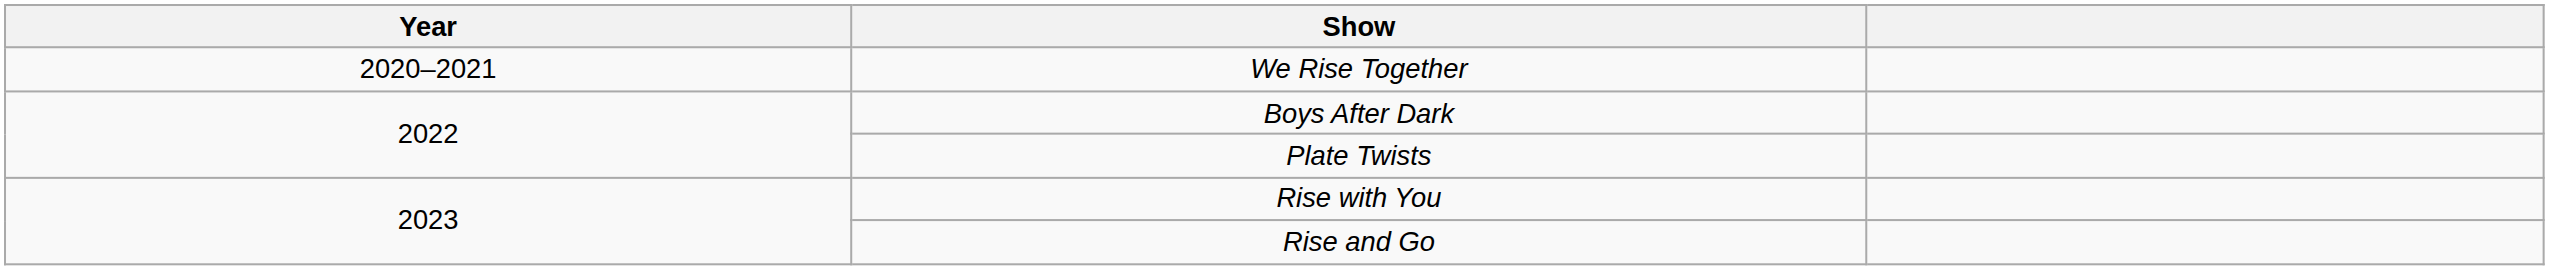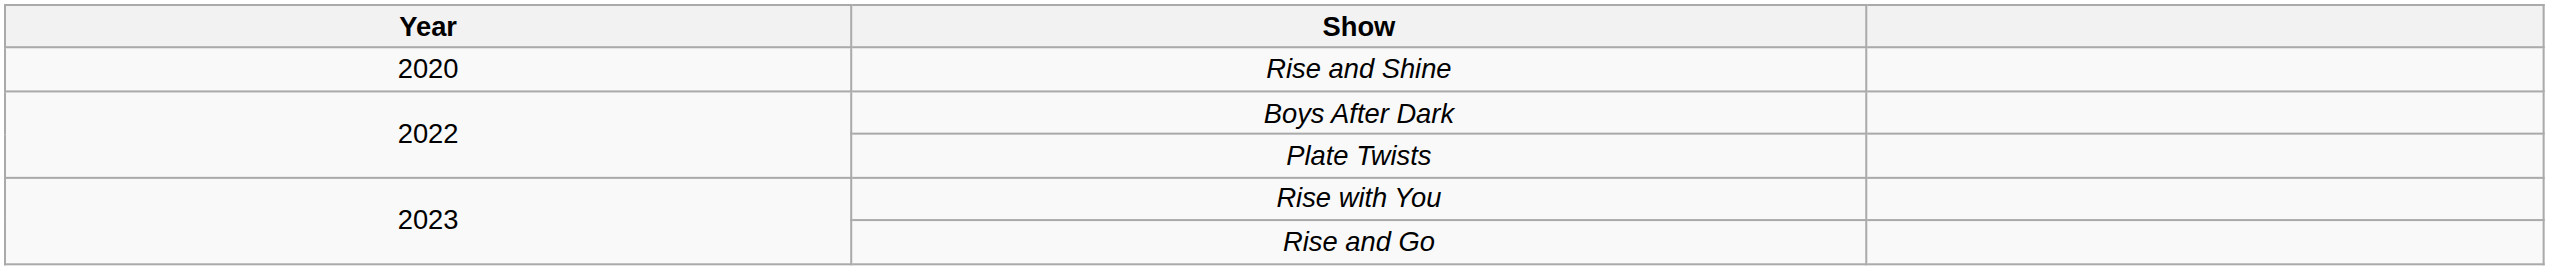 <table class="wikitable sortable" style="font-size:85%; text-align:center; width:100%">
 <tr>
 <th scope="col" width="25%">Year</th>
 <th scope="col" width="30%">Show</th>
 <th scope="col" width="20%"></th>
 </tr>
 <tr>
-<td>2020–2021</td>
-<td><em>We Rise Together</em></td>
+<td>2020</td>
+<td><em>Rise and Shine</em></td>
 <td></td>
 </tr>
 <tr>
 <td rowspan="2">2022</td>
 <td><em>Boys After Dark</em></td>
 <td></td>
 </tr>
 <tr>
 <td><em>Plate Twists</em></td>
 <td></td>
 </tr>
 <tr>
 <td rowspan="2">2023</td>
 <td><em>Rise with You</em></td>
 <td></td>
 </tr>
 <tr>
 <td><em>Rise and Go</em></td>
 <td></td>
 </tr>
 </table>
